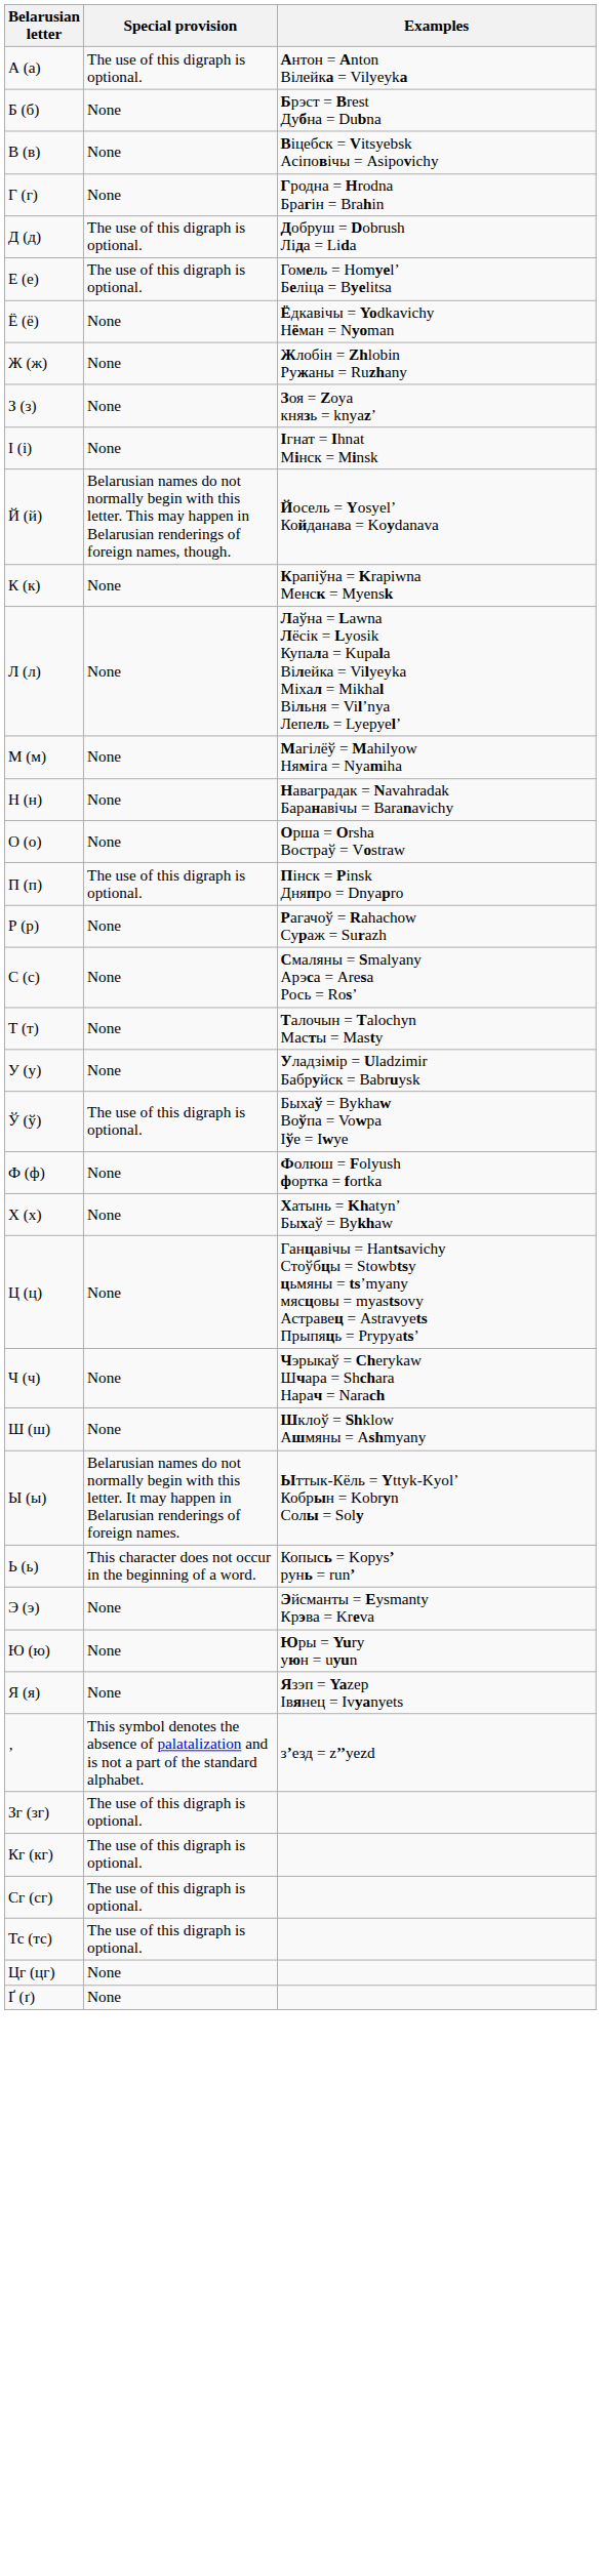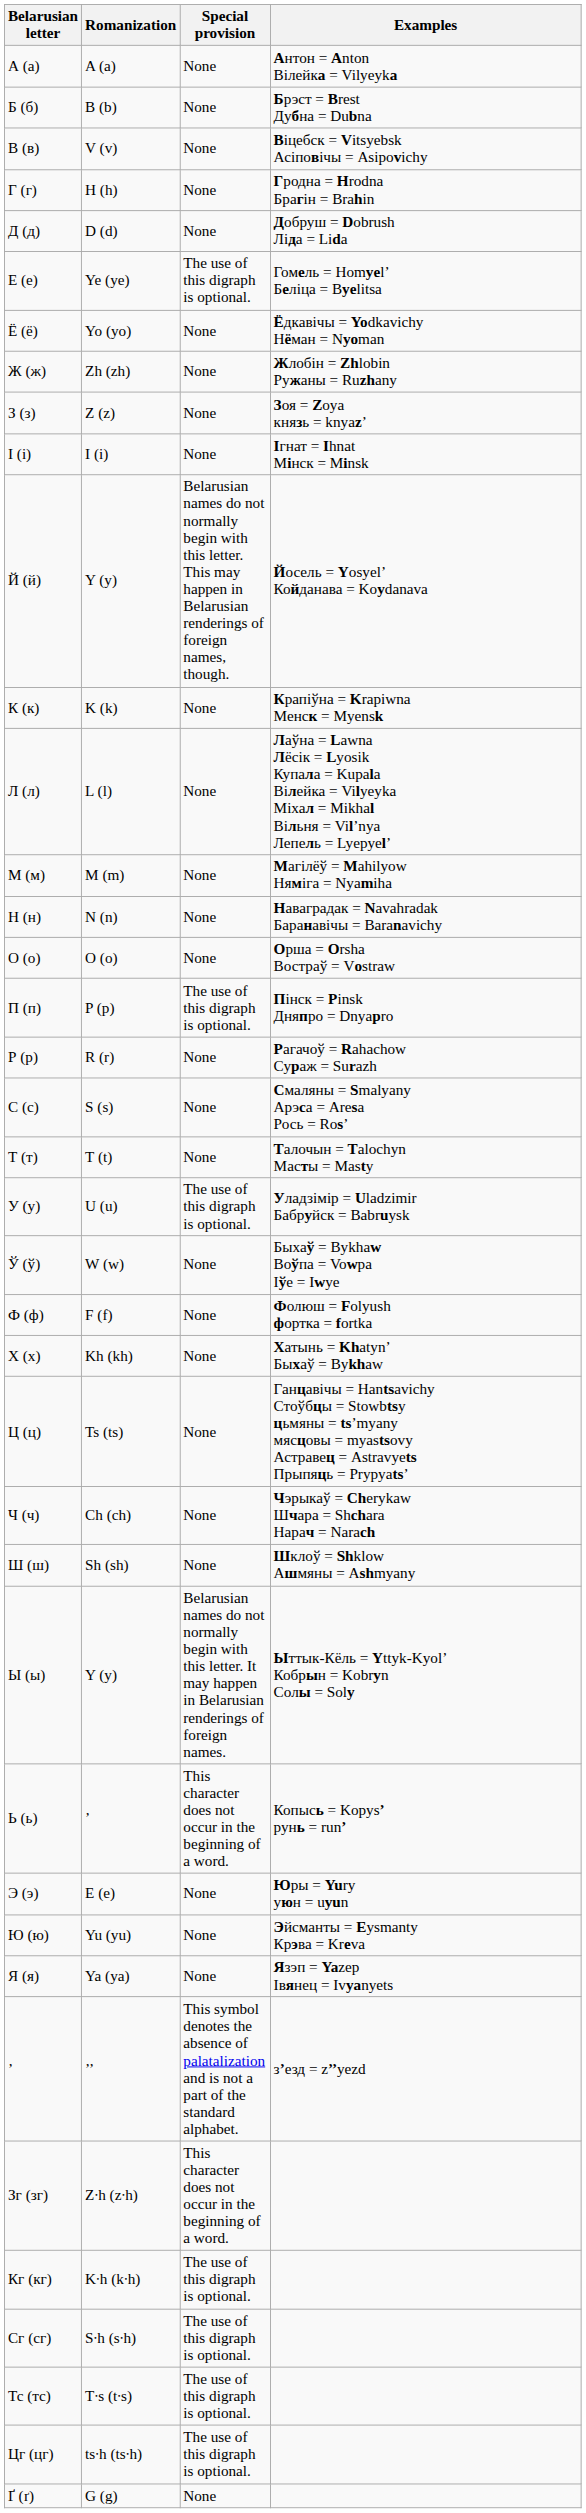 <table class="wikitable">
 <tr style="background: #efefef;">
 <th>Belarusian<br>letter</th>
+<th>Romanization</th>
 <th>Special provision</th>
 <th style="width:20em">Examples</th>
 </tr>
 <tr>
 <td>А (а)</td>
-<td>The use of this digraph is optional.</td>
+<td>A (a)</td>
+<td>None</td>
 <td><strong>А</strong>нтон = <strong>A</strong>nton <br> Вілейк<strong>а</strong> = Vilyeyk<strong>a</strong></td>
 </tr>
 <tr>
 <td>Б (б)</td>
+<td>B (b)</td>
 <td>None</td>
 <td><strong>Б</strong>рэст = <strong>B</strong>rest <br> Ду<strong>б</strong>на = Du<strong>b</strong>na</td>
 </tr>
 <tr>
 <td>В (в)</td>
+<td>V (v)</td>
 <td>None</td>
 <td><strong>В</strong>іцебск = <strong>V</strong>itsyebsk <br> Асіпо<strong>в</strong>ічы = Asipo<strong>v</strong>ichy</td>
 </tr>
 <tr>
 <td>Г (г)</td>
+<td>H (h)</td>
 <td>None</td>
 <td><strong>Г</strong>родна = <strong>H</strong>rodna <br> Бра<strong>г</strong>ін = Bra<strong>h</strong>in</td>
 </tr>
 <tr>
 <td>Д (д)</td>
-<td>The use of this digraph is optional.</td>
+<td>D (d)</td>
+<td>None</td>
 <td><strong>Д</strong>обруш = <strong>D</strong>obrush <br> Лі<strong>д</strong>а = Li<strong>d</strong>a</td>
 </tr>
 <tr>
 <td>Е (е)</td>
+<td>Ye (ye)</td>
 <td>The use of this digraph is optional.</td>
 <td>Гом<strong>е</strong>ль = Hom<strong>ye</strong>l’ <br> Б<strong>е</strong>ліца = B<strong>ye</strong>litsa</td>
 </tr>
 <tr>
 <td>Ё (ё)</td>
+<td>Yo (yo)</td>
 <td>None</td>
 <td><strong>Ё</strong>дкавічы = <strong>Yo</strong>dkavichy <br> Н<strong>ё</strong>ман = N<strong>yo</strong>man</td>
 </tr>
 <tr>
 <td>Ж (ж)</td>
+<td>Zh (zh)</td>
 <td>None</td>
 <td><strong>Ж</strong>лобін = <strong>Zh</strong>lobin <br> Ру<strong>ж</strong>аны = Ru<strong>zh</strong>any</td>
 </tr>
 <tr>
 <td>З (з)</td>
+<td>Z (z)</td>
 <td>None</td>
 <td><strong>З</strong>оя = <strong>Z</strong>oya <br> кня<strong>з</strong>ь = knya<strong>z</strong>’</td>
 </tr>
 <tr>
 <td>І (і)</td>
+<td>I (i)</td>
 <td>None</td>
 <td><strong>І</strong>гнат = <strong>I</strong>hnat <br> М<strong>і</strong>нск = M<strong>i</strong>nsk <br></td>
 </tr>
 <tr>
 <td>Й (й)</td>
+<td>Y (y)</td>
 <td>Belarusian names do not normally begin with this letter. This may happen in Belarusian renderings of foreign names, though.</td>
 <td><strong>Й</strong>осель = <strong>Y</strong>osyel’ <br> Ко<strong>й</strong>данава = Ko<strong>y</strong>danava</td>
 </tr>
 <tr>
 <td>К (к)</td>
+<td>K (k)</td>
 <td>None</td>
 <td><strong>К</strong>рапіўна = <strong>K</strong>rapiwna <br> Менс<strong>к</strong> = Myens<strong>k</strong></td>
 </tr>
 <tr>
 <td>Л (л)</td>
+<td>L (l)</td>
 <td>None</td>
 <td><strong>Л</strong>аўна = <strong>L</strong>awna <br> <strong>Л</strong>ёсік = <strong>L</strong>yosik <br> Купа<strong>л</strong>а = Kupa<strong>l</strong>a <br> Ві<strong>л</strong>ейка = Vi<strong>l</strong>yeyka <br> Міха<strong>л</strong> = Mikha<strong>l</strong> <br> Ві<strong>л</strong>ьня = Vi<strong>l</strong>’nya <br> Лепе<strong>л</strong>ь = Lyepye<strong>l</strong>’</td>
 </tr>
 <tr>
 <td>М (м)</td>
+<td>M (m)</td>
 <td>None</td>
 <td><strong>М</strong>агілёў = <strong>M</strong>ahilyow <br> Ня<strong>м</strong>іга = Nya<strong>m</strong>iha</td>
 </tr>
 <tr>
 <td>Н (н)</td>
+<td>N (n)</td>
 <td>None</td>
 <td><strong>Н</strong>аваградак = <strong>N</strong>avahradak <br> Бара<strong>н</strong>авічы = Bara<strong>n</strong>avichy</td>
 </tr>
 <tr>
 <td>О (о)</td>
+<td>O (o)</td>
 <td>None</td>
 <td><strong>О</strong>рша = <strong>O</strong>rsha <br> Востраў = V<strong>o</strong>straw</td>
 </tr>
 <tr>
 <td>П (п)</td>
+<td>P (p)</td>
 <td>The use of this digraph is optional.</td>
 <td><strong>П</strong>інск = <strong>P</strong>insk <br> Дня<strong>п</strong>ро = Dnya<strong>p</strong>ro</td>
 </tr>
 <tr>
 <td>Р (р)</td>
+<td>R (r)</td>
 <td>None</td>
 <td><strong>Р</strong>агачоў = <strong>R</strong>ahachow <br> Су<strong>р</strong>аж = Su<strong>r</strong>azh</td>
 </tr>
 <tr>
 <td>С (с)</td>
+<td>S (s)</td>
 <td>None</td>
 <td><strong>С</strong>маляны = <strong>S</strong>malyany <br> Арэ<strong>с</strong>а = Are<strong>s</strong>a <br> Рось = Ro<strong>s</strong>’</td>
 </tr>
 <tr>
 <td>Т (т)</td>
+<td>T (t)</td>
 <td>None</td>
 <td><strong>Т</strong>алочын = <strong>T</strong>alochyn <br> Мас<strong>т</strong>ы = Mas<strong>t</strong>y</td>
 </tr>
 <tr>
 <td>У (у)</td>
-<td>None</td>
+<td>U (u)</td>
+<td>The use of this digraph is optional.</td>
 <td><strong>У</strong>ладзімір = <strong>U</strong>ladzimir <br>  Бабр<strong>у</strong>йск = Babr<strong>u</strong>ysk</td>
 </tr>
 <tr>
 <td>Ў (ў)</td>
-<td>The use of this digraph is optional.</td>
+<td>W (w)</td>
+<td>None</td>
 <td>Быха<strong>ў</strong> = Bykha<strong>w</strong> <br> Во<strong>ў</strong>па = Vo<strong>w</strong>pa <br> І<strong>ў</strong>е = I<strong>w</strong>ye</td>
 </tr>
 <tr>
 <td>Ф (ф)</td>
+<td>F (f)</td>
 <td>None</td>
 <td><strong>Ф</strong>олюш = <strong>F</strong>olyush <br> <strong>ф</strong>ортка = <strong>f</strong>ortka</td>
 </tr>
 <tr>
 <td>Х (х)</td>
+<td>Kh (kh)</td>
 <td>None</td>
 <td><strong>Х</strong>атынь = <strong>Kh</strong>atyn’ <br> Бы<strong>х</strong>аў = By<strong>kh</strong>aw</td>
 </tr>
 <tr>
 <td>Ц (ц)</td>
+<td>Ts (ts)</td>
 <td>None</td>
 <td>Ган<strong>ц</strong>авічы = Han<strong>ts</strong>avichy <br> Стоўб<strong>ц</strong>ы = Stowb<strong>ts</strong>y <br> <strong>ц</strong>ьмяны = <strong>ts</strong>’myany <br> мяс<strong>ц</strong>овы = myas<strong>ts</strong>ovy <br> Астраве<strong>ц</strong> = Astravye<strong>ts</strong> <br> Прыпя<strong>ц</strong>ь = Prypya<strong>ts</strong>’ <br></td>
 </tr>
 <tr>
 <td>Ч (ч)</td>
+<td>Ch (ch)</td>
 <td>None</td>
 <td><strong>Ч</strong>эрыкаў = <strong>Ch</strong>erykaw <br> Ш<strong>ч</strong>ара = Sh<strong>ch</strong>ara <br> Нара<strong>ч</strong> = Nara<strong>ch</strong></td>
 </tr>
 <tr>
 <td>Ш (ш)</td>
+<td>Sh (sh)</td>
 <td>None</td>
 <td><strong>Ш</strong>клоў = <strong>Sh</strong>klow <br> А<strong>ш</strong>мяны = A<strong>sh</strong>myany</td>
 </tr>
 <tr>
 <td>Ы (ы)</td>
+<td>Y (y)</td>
 <td>Belarusian names do not normally begin with this letter. It may happen in Belarusian renderings of foreign names.</td>
 <td><strong>Ы</strong>ттык-Кёль = <strong>Y</strong>ttyk-Kyol’ <br> Кобр<strong>ы</strong>н = Kobr<strong>y</strong>n <br> Сол<strong>ы</strong> = Sol<strong>y</strong></td>
 </tr>
 <tr>
 <td>Ь (ь)</td>
+<td>’</td>
 <td>This character does not occur in the beginning of a word.</td>
 <td>Копыс<strong>ь</strong> = Kopys<strong>’</strong> <br> рун<strong>ь</strong> = run<strong>’</strong></td>
 </tr>
 <tr>
 <td>Э (э)</td>
+<td>E (e)</td>
+<td>None</td>
+<td><strong>Ю</strong>ры = <strong>Yu</strong>ry <br> у<strong>ю</strong>н = u<strong>yu</strong>n</td>
+</tr>
+<tr>
+<td>Ю (ю)</td>
+<td>Yu (yu)</td>
 <td>None</td>
 <td><strong>Э</strong>йсманты = <strong>E</strong>ysmanty <br> Кр<strong>э</strong>ва = Kr<strong>e</strong>va</td>
 </tr>
 <tr>
-<td>Ю (ю)</td>
-<td>None</td>
-<td><strong>Ю</strong>ры = <strong>Yu</strong>ry <br> у<strong>ю</strong>н = u<strong>yu</strong>n</td>
-</tr>
-<tr>
 <td>Я (я)</td>
+<td>Ya (ya)</td>
 <td>None</td>
 <td><strong>Я</strong>зэп = <strong>Ya</strong>zep <br> Ів<strong>я</strong>нец = Iv<strong>ya</strong>nyets</td>
 </tr>
 <tr>
 <td>’</td>
+<td>’’</td>
 <td>This symbol denotes the absence of <a href='#'>palatalization</a> and is not a part of the standard alphabet.</td>
 <td>з<strong>’</strong>езд = z<strong>’’</strong>yezd</td>
 </tr>
 <tr>
 <td>Зг (зг)</td>
-<td>The use of this digraph is optional.</td>
+<td>Z∙h (z∙h)</td>
+<td>This character does not occur in the beginning of a word.</td>
 <td></td>
 </tr>
 <tr>
 <td>Кг (кг)</td>
+<td>K∙h (k∙h)</td>
 <td>The use of this digraph is optional.</td>
 <td></td>
 </tr>
 <tr>
 <td>Сг (сг)</td>
+<td>S∙h (s∙h)</td>
 <td>The use of this digraph is optional.</td>
 <td></td>
 </tr>
 <tr>
 <td>Тс (тс)</td>
+<td>T∙s (t∙s)</td>
 <td>The use of this digraph is optional.</td>
 <td></td>
 </tr>
 <tr>
 <td>Цг (цг)</td>
-<td>None</td>
+<td>ts∙h (ts∙h)</td>
+<td>The use of this digraph is optional.</td>
 <td></td>
 </tr>
 <tr>
 <td>Ґ (ґ)</td>
+<td>G (g)</td>
 <td>None</td>
 <td></td>
 </tr>
 </table>
